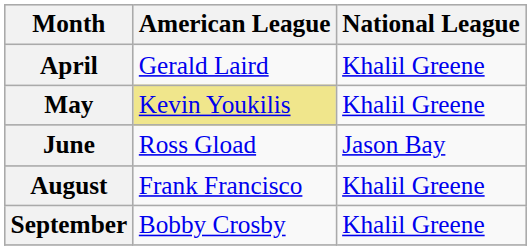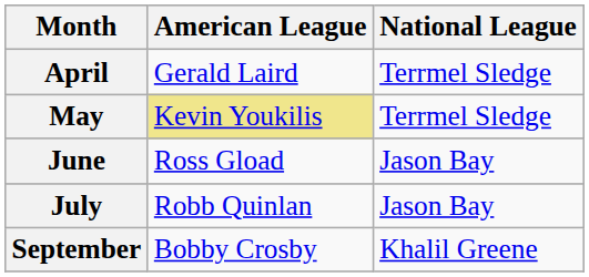 <table class="wikitable">
 <tr>
 <th>Month</th>
 <th>American League</th>
 <th>National League</th>
 </tr>
 <tr>
 <th>April</th>
 <td><a href='#'>Gerald Laird</a></td>
-<td><a href='#'>Khalil Greene</a></td>
+<td><a href='#'>Terrmel Sledge</a></td>
 </tr>
 <tr>
 <th>May</th>
 <td style="background: khaki;"><a href='#'>Kevin Youkilis</a></td>
-<td><a href='#'>Khalil Greene</a></td>
+<td><a href='#'>Terrmel Sledge</a></td>
 </tr>
 <tr>
 <th>June</th>
 <td><a href='#'>Ross Gload</a></td>
 <td><a href='#'>Jason Bay</a></td>
 </tr>
 <tr>
-<th>August</th>
-<td><a href='#'>Frank Francisco</a></td>
-<td><a href='#'>Khalil Greene</a></td>
+<th>July</th>
+<td><a href='#'>Robb Quinlan</a></td>
+<td><a href='#'>Jason Bay</a></td>
 </tr>
 <tr>
 <th>September</th>
 <td><a href='#'>Bobby Crosby</a></td>
 <td><a href='#'>Khalil Greene</a></td>
 </tr>
 </table>
